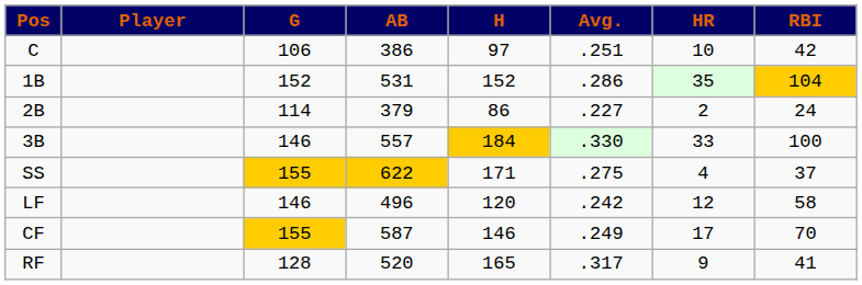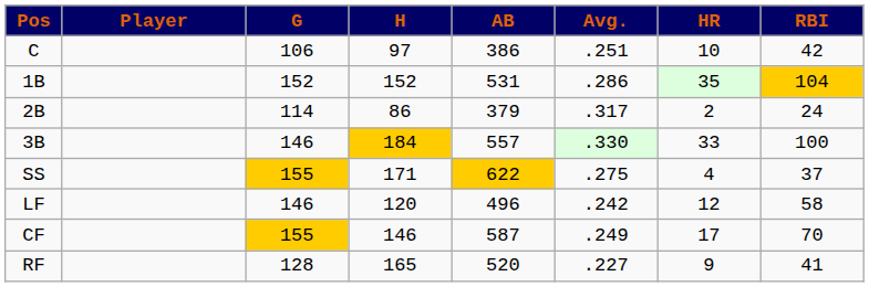 <table class="wikitable sortable">
 <tr>
 <th style="background:#006; color:#de6108; width:5%;">Pos</th>
 <th style="background:#006; color:#de6108; width:16%;">Player</th>
 <th style="background:#006; color:#de6108; width:9%;">G</th>
+<th style="background:#006; color:#de6108; width:9%;">H</th>
 <th style="background:#006; color:#de6108; width:9%;">AB</th>
-<th style="background:#006; color:#de6108; width:9%;">H</th>
 <th style="background:#006; color:#de6108; width:9%;">Avg.</th>
 <th style="background:#006; color:#de6108; width:9%;">HR</th>
 <th style="background:#006; color:#de6108; width:9%;">RBI</th>
 </tr>
 <tr style="text-align:center;">
 <td>C</td>
 <td></td>
 <td>106</td>
+<td>97</td>
 <td>386</td>
-<td>97</td>
 <td>.251</td>
 <td>10</td>
 <td>42</td>
 </tr>
 <tr style="text-align:center;">
 <td>1B</td>
 <td></td>
 <td>152</td>
+<td>152</td>
 <td>531</td>
-<td>152</td>
 <td>.286</td>
 <td style="background:#DDFFDD;">35</td>
 <td style="background:#fc0;">104</td>
 </tr>
 <tr style="text-align:center;">
 <td>2B</td>
 <td></td>
 <td>114</td>
+<td>86</td>
 <td>379</td>
-<td>86</td>
-<td>.227</td>
+<td>.317</td>
 <td>2</td>
 <td>24</td>
 </tr>
 <tr style="text-align:center;">
 <td>3B</td>
 <td></td>
 <td>146</td>
+<td style="background:#fc0;">184</td>
 <td>557</td>
-<td style="background:#fc0;">184</td>
 <td style="background:#DDFFDD;">.330</td>
 <td>33</td>
 <td>100</td>
 </tr>
 <tr style="text-align:center;">
 <td>SS</td>
 <td></td>
 <td style="background:#fc0;">155</td>
+<td>171</td>
 <td style="background:#fc0;">622</td>
-<td>171</td>
 <td>.275</td>
 <td>4</td>
 <td>37</td>
 </tr>
 <tr style="text-align:center;">
 <td>LF</td>
 <td></td>
 <td>146</td>
+<td>120</td>
 <td>496</td>
-<td>120</td>
 <td>.242</td>
 <td>12</td>
 <td>58</td>
 </tr>
 <tr style="text-align:center;">
 <td>CF</td>
 <td></td>
 <td style="background:#fc0;">155</td>
+<td>146</td>
 <td>587</td>
-<td>146</td>
 <td>.249</td>
 <td>17</td>
 <td>70</td>
 </tr>
 <tr style="text-align:center;">
 <td>RF</td>
 <td></td>
 <td>128</td>
+<td>165</td>
 <td>520</td>
-<td>165</td>
-<td>.317</td>
+<td>.227</td>
 <td>9</td>
 <td>41</td>
 </tr>
 </table>
